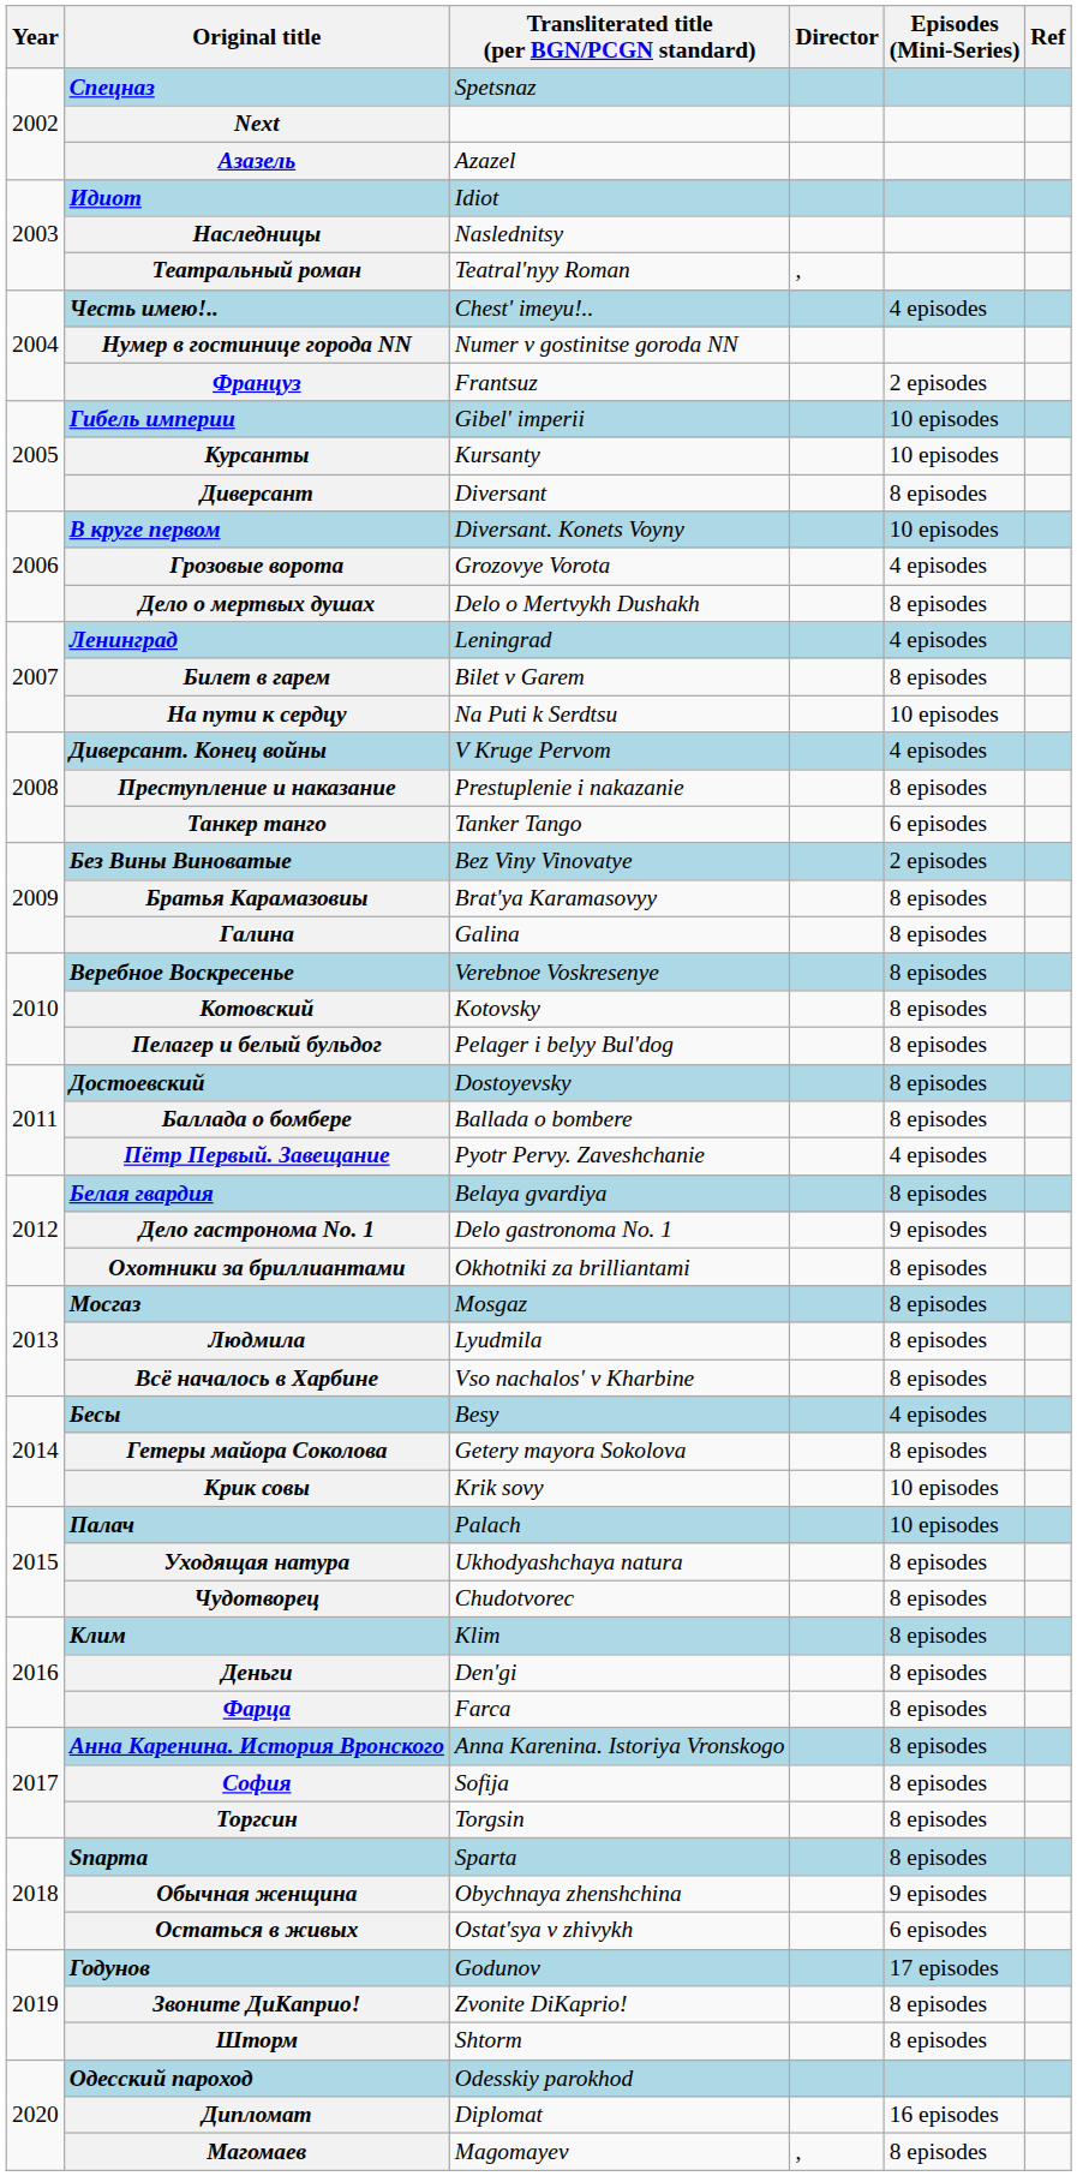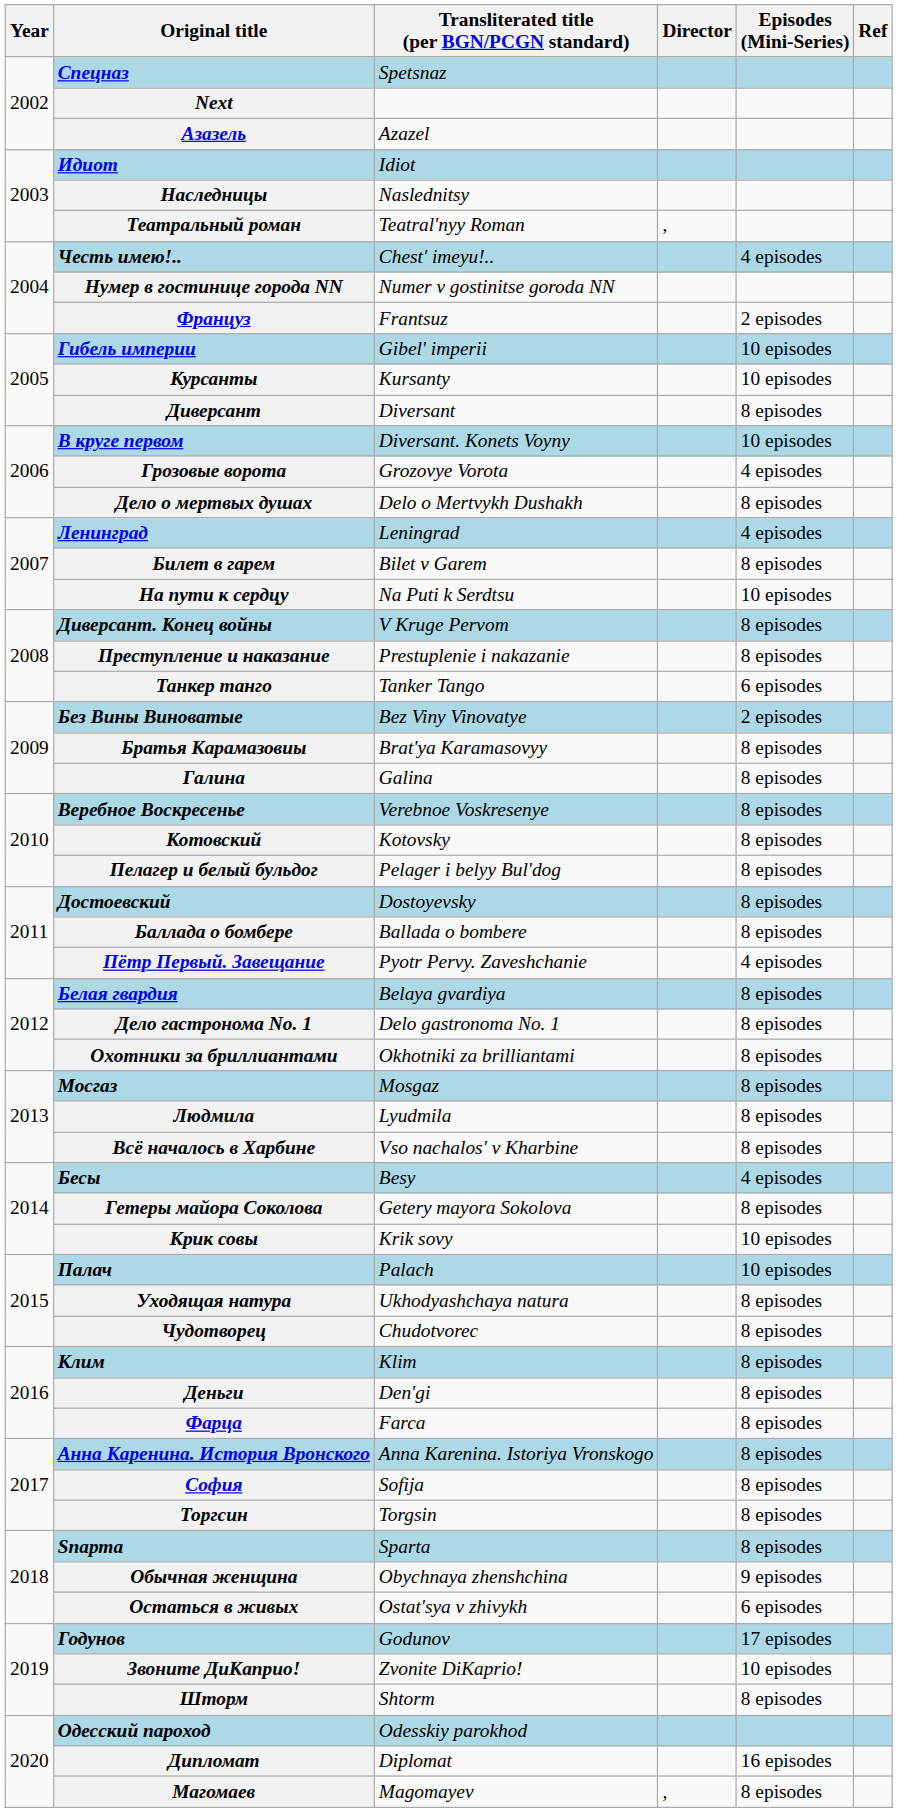 <table class="wikitable plainrowheaders sortable" style="margin:1em auto;">
 <tr>
 <th scope=col>Year</th>
 <th scope=col>Original title</th>
 <th scope=col>Transliterated title<br>(per <a href='#'>BGN/PCGN</a> standard)</th>
 <th scope=col>Director</th>
 <th scope=col>Episodes<br>(Mini-Series)</th>
 <th scope=col class="unsortable">Ref</th>
 </tr>
 <tr>
 <td rowspan="3">2002</td>
 <td style="background-color:lightblue"><em><a href='#'><strong>Спецназ</strong></a></em></td>
 <td style="background-color:lightblue"><em>Spetsnaz</em></td>
 <td style="background-color:lightblue"></td>
 <td style="background-color:lightblue"></td>
 <td style="background-color:lightblue"></td>
 </tr>
 <tr>
 <th scope=row><em>Next</em></th>
 <td></td>
 <td></td>
 <td></td>
 <td></td>
 </tr>
 <tr>
 <th scope=row><em><a href='#'>Азазель</a></em></th>
 <td><em>Azazel</em></td>
 <td></td>
 <td></td>
 <td></td>
 </tr>
 <tr>
 <td rowspan="3">2003</td>
 <td style="background-color:lightblue"><em><a href='#'><strong>Идиот</strong></a></em></td>
 <td style="background-color:lightblue"><em>Idiot</em></td>
 <td style="background-color:lightblue"></td>
 <td style="background-color:lightblue"></td>
 <td style="background-color:lightblue"></td>
 </tr>
 <tr>
 <th scope=row><em>Наследницы</em></th>
 <td><em>Naslednitsy</em></td>
 <td></td>
 <td></td>
 <td></td>
 </tr>
 <tr>
 <th scope=row><em>Театральный роман</em></th>
 <td><em>Teatral'nyy Roman</em></td>
 <td>, </td>
 <td></td>
 <td></td>
 </tr>
 <tr>
 <td rowspan="3">2004</td>
 <td style="background-color:lightblue"><strong><em>Честь имею!..</em></strong></td>
 <td style="background-color:lightblue"><em>Chest' imeyu!..</em></td>
 <td style="background-color:lightblue"></td>
 <td style="background-color:lightblue">4 episodes</td>
 <td style="background-color:lightblue"></td>
 </tr>
 <tr>
 <th scope=row><em>Нумер в гостинице города NN</em></th>
 <td><em>Numer v gostinitse goroda NN</em></td>
 <td></td>
 <td></td>
 <td></td>
 </tr>
 <tr>
 <th scope=row><em><a href='#'>Француз</a></em></th>
 <td><em>Frantsuz</em></td>
 <td></td>
 <td>2 episodes</td>
 <td></td>
 </tr>
 <tr>
 <td rowspan="3">2005</td>
 <td style="background-color:lightblue"><em><a href='#'><strong>Гибель империи</strong></a></em></td>
 <td style="background-color:lightblue"><em>Gibel' imperii</em></td>
 <td style="background-color:lightblue"></td>
 <td style="background-color:lightblue">10 episodes</td>
 <td style="background-color:lightblue"></td>
 </tr>
 <tr>
 <th scope=row><em>Курсанты</em></th>
 <td><em>Kursanty</em></td>
 <td></td>
 <td>10 episodes</td>
 <td></td>
 </tr>
 <tr>
 <th scope=row><em>Диверсант</em></th>
 <td><em>Diversant</em></td>
 <td></td>
 <td>8 episodes</td>
 <td></td>
 </tr>
 <tr>
 <td rowspan="3">2006</td>
 <td style="background-color:lightblue"><em><a href='#'><strong>В круге первом</strong></a></em></td>
 <td style="background-color:lightblue"><em>Diversant. Konets Voyny</em></td>
 <td style="background-color:lightblue"></td>
 <td style="background-color:lightblue">10 episodes</td>
 <td style="background-color:lightblue"></td>
 </tr>
 <tr>
 <th scope=row><em>Грозовые ворота</em></th>
 <td><em>Grozovye Vorota</em></td>
 <td></td>
 <td>4 episodes</td>
 <td></td>
 </tr>
 <tr>
 <th scope=row><em>Дело о мертвых душах</em></th>
 <td><em>Delo o Mertvykh Dushakh</em></td>
 <td></td>
 <td>8 episodes</td>
 <td></td>
 </tr>
 <tr>
 <td rowspan="3">2007</td>
 <td style="background-color:lightblue"><em><a href='#'><strong>Ленинград</strong></a></em></td>
 <td style="background-color:lightblue"><em>Leningrad</em></td>
 <td style="background-color:lightblue"></td>
 <td style="background-color:lightblue">4 episodes</td>
 <td style="background-color:lightblue"></td>
 </tr>
 <tr>
 <th scope=row><em>Билет в гарем</em></th>
 <td><em>Bilet v Garem</em></td>
 <td></td>
 <td>8 episodes</td>
 <td></td>
 </tr>
 <tr>
 <th scope=row><em>На пути к сердцу</em></th>
 <td><em>Na Puti k Serdtsu</em></td>
 <td></td>
 <td>10 episodes</td>
 <td></td>
 </tr>
 <tr>
 <td rowspan="3">2008</td>
 <td style="background-color:lightblue"><strong><em>Диверсант. Конец войны</em></strong></td>
 <td style="background-color:lightblue"><em>V Kruge Pervom</em></td>
 <td style="background-color:lightblue"></td>
-<td style="background-color:lightblue">4 episodes</td>
+<td style="background-color:lightblue">8 episodes</td>
 <td style="background-color:lightblue"></td>
 </tr>
 <tr>
 <th scope=row><em>Преступление и наказание</em></th>
 <td><em>Prestuplenie i nakazanie</em></td>
 <td></td>
 <td>8 episodes</td>
 <td></td>
 </tr>
 <tr>
 <th scope=row><em>Танкер танго</em></th>
 <td><em>Tanker Tango</em></td>
 <td></td>
 <td>6 episodes</td>
 <td></td>
 </tr>
 <tr>
 <td rowspan="3">2009</td>
 <td style="background-color:lightblue"><strong><em>Без Вины Виноватые</em></strong></td>
 <td style="background-color:lightblue"><em>Bez Viny Vinovatye</em></td>
 <td style="background-color:lightblue"></td>
 <td style="background-color:lightblue">2 episodes</td>
 <td style="background-color:lightblue"></td>
 </tr>
 <tr>
 <th scope=row><em>Братья Карамазовиы</em></th>
 <td><em>Brat'ya Karamasovyy</em></td>
 <td></td>
 <td>8 episodes</td>
 <td></td>
 </tr>
 <tr>
 <th scope=row><em>Галина</em></th>
 <td><em>Galina</em></td>
 <td></td>
 <td>8 episodes</td>
 <td></td>
 </tr>
 <tr>
 <td rowspan="3">2010</td>
 <td style="background-color:lightblue"><strong><em>Веребное Воскресенье</em></strong></td>
 <td style="background-color:lightblue"><em>Verebnoe Voskresenye</em></td>
 <td style="background-color:lightblue"></td>
 <td style="background-color:lightblue">8 episodes</td>
 <td style="background-color:lightblue"></td>
 </tr>
 <tr>
 <th scope=row><em>Котовский</em></th>
 <td><em>Kotovsky</em></td>
 <td></td>
 <td>8 episodes</td>
 <td></td>
 </tr>
 <tr>
 <th scope=row><em>Пелагер и белый бульдог</em></th>
 <td><em>Pelager i belyy Bul'dog</em></td>
 <td></td>
 <td>8 episodes</td>
 <td></td>
 </tr>
 <tr>
 <td rowspan="3">2011</td>
 <td style="background-color:lightblue"><strong><em>Достоевский</em></strong></td>
 <td style="background-color:lightblue"><em>Dostoyevsky</em></td>
 <td style="background-color:lightblue"></td>
 <td style="background-color:lightblue">8 episodes</td>
 <td style="background-color:lightblue"></td>
 </tr>
 <tr>
 <th scope=row><em>Баллада о бомбере</em></th>
 <td><em>Ballada o bombere</em></td>
 <td></td>
 <td>8 episodes</td>
 <td></td>
 </tr>
 <tr>
 <th scope=row><em><a href='#'>Пётр Первый. Завещание</a></em></th>
 <td><em>Pyotr Pervy. Zaveshchanie</em></td>
 <td></td>
 <td>4 episodes</td>
 <td></td>
 </tr>
 <tr>
 <td rowspan="3">2012</td>
 <td style="background-color:lightblue"><em><a href='#'><strong>Белая гвардия</strong></a></em></td>
 <td style="background-color:lightblue"><em>Belaya gvardiya</em></td>
 <td style="background-color:lightblue"></td>
 <td style="background-color:lightblue">8 episodes</td>
 <td style="background-color:lightblue"></td>
 </tr>
 <tr>
 <th scope=row><em>Дело гастронома No. 1</em></th>
 <td><em>Delo gastronoma No. 1</em></td>
 <td></td>
-<td>9 episodes</td>
+<td>8 episodes</td>
 <td></td>
 </tr>
 <tr>
 <th scope=row><em>Охотники за бриллиантами</em></th>
 <td><em>Okhotniki za brilliantami</em></td>
 <td></td>
 <td>8 episodes</td>
 <td></td>
 </tr>
 <tr>
 <td rowspan="3">2013</td>
 <td style="background-color:lightblue"><strong><em>Мосгаз</em></strong></td>
 <td style="background-color:lightblue"><em>Mosgaz</em></td>
 <td style="background-color:lightblue"></td>
 <td style="background-color:lightblue">8 episodes</td>
 <td style="background-color:lightblue"></td>
 </tr>
 <tr>
 <th scope=row><em>Людмила</em></th>
 <td><em>Lyudmila</em></td>
 <td></td>
 <td>8 episodes</td>
 <td></td>
 </tr>
 <tr>
 <th scope=row><em>Всё началось в Харбине</em></th>
 <td><em>Vso nachalos' v Kharbine</em></td>
 <td></td>
 <td>8 episodes</td>
 <td></td>
 </tr>
 <tr>
 <td rowspan="3">2014</td>
 <td style="background-color:lightblue"><strong><em>Бесы</em></strong></td>
 <td style="background-color:lightblue"><em>Besy</em></td>
 <td style="background-color:lightblue"></td>
 <td style="background-color:lightblue">4 episodes</td>
 <td style="background-color:lightblue"></td>
 </tr>
 <tr>
 <th scope=row><em>Гетеры майора Соколова</em></th>
 <td><em>Getery mayora Sokolova</em></td>
 <td></td>
 <td>8 episodes</td>
 <td></td>
 </tr>
 <tr>
 <th scope=row><em>Крик совы</em></th>
 <td><em>Krik sovy</em></td>
 <td></td>
 <td>10 episodes</td>
 <td></td>
 </tr>
 <tr>
 <td rowspan="3">2015</td>
 <td style="background-color:lightblue"><strong><em>Палач</em></strong></td>
 <td style="background-color:lightblue"><em>Palach</em></td>
 <td style="background-color:lightblue"></td>
 <td style="background-color:lightblue">10 episodes</td>
 <td style="background-color:lightblue"></td>
 </tr>
 <tr>
 <th scope=row><em>Уходящая натура</em></th>
 <td><em>Ukhodyashchaya natura</em></td>
 <td></td>
 <td>8 episodes</td>
 <td></td>
 </tr>
 <tr>
 <th scope=row><em>Чудотворец</em></th>
 <td><em>Chudotvorec</em></td>
 <td></td>
 <td>8 episodes</td>
 <td></td>
 </tr>
 <tr>
 <td rowspan="3">2016</td>
 <td style="background-color:lightblue"><strong><em>Клим</em></strong></td>
 <td style="background-color:lightblue"><em>Klim</em></td>
 <td style="background-color:lightblue"></td>
 <td style="background-color:lightblue">8 episodes</td>
 <td style="background-color:lightblue"></td>
 </tr>
 <tr>
 <th scope=row><em>Деньги</em></th>
 <td><em>Den'gi</em></td>
 <td></td>
 <td>8 episodes</td>
 <td></td>
 </tr>
 <tr>
 <th scope=row><em><a href='#'>Фарца</a></em></th>
 <td><em>Farca</em></td>
 <td></td>
 <td>8 episodes</td>
 <td></td>
 </tr>
 <tr>
 <td rowspan="3">2017</td>
 <td style="background-color:lightblue"><em><a href='#'><strong>Анна Каренина. История Вронского</strong></a></em></td>
 <td style="background-color:lightblue"><em>Anna Karenina. Istoriya Vronskogo</em></td>
 <td style="background-color:lightblue"></td>
 <td style="background-color:lightblue">8 episodes</td>
 <td style="background-color:lightblue"></td>
 </tr>
 <tr>
 <th scope=row><em><a href='#'>София</a></em></th>
 <td><em>Sofija</em></td>
 <td></td>
 <td>8 episodes</td>
 <td></td>
 </tr>
 <tr>
 <th scope=row><em>Торгсин</em></th>
 <td><em>Torgsin</em></td>
 <td></td>
 <td>8 episodes</td>
 <td></td>
 </tr>
 <tr>
 <td rowspan="3">2018</td>
 <td style="background-color:lightblue"><strong><em>Sпарта</em></strong></td>
 <td style="background-color:lightblue"><em>Sparta</em></td>
 <td style="background-color:lightblue"></td>
 <td style="background-color:lightblue">8 episodes</td>
 <td style="background-color:lightblue"></td>
 </tr>
 <tr>
 <th scope=row><em>Обычная женщина</em></th>
 <td><em>Obychnaya zhenshchina</em></td>
 <td></td>
 <td>9 episodes</td>
 <td></td>
 </tr>
 <tr>
 <th scope=row><em>Остаться в живых</em></th>
 <td><em>Ostat'sya v zhivykh</em></td>
 <td></td>
 <td>6 episodes</td>
 <td></td>
 </tr>
 <tr>
 <td rowspan="3">2019</td>
 <td style="background-color:lightblue"><strong><em>Годунов</em></strong></td>
 <td style="background-color:lightblue"><em>Godunov</em></td>
 <td style="background-color:lightblue"></td>
 <td style="background-color:lightblue">17 episodes</td>
 <td style="background-color:lightblue"></td>
 </tr>
 <tr>
 <th scope=row><em>Звоните ДиКаприо!</em></th>
 <td><em>Zvonite DiKaprio!</em></td>
 <td></td>
-<td>8 episodes</td>
+<td>10 episodes</td>
 <td></td>
 </tr>
 <tr>
 <th scope=row><em>Шторм</em></th>
 <td><em>Shtorm</em></td>
 <td></td>
 <td>8 episodes</td>
 <td></td>
 </tr>
 <tr>
 <td rowspan="3">2020</td>
 <td style="background-color:lightblue"><strong><em>Одесский пароход</em></strong></td>
 <td style="background-color:lightblue"><em>Odesskiy parokhod</em></td>
 <td style="background-color:lightblue"></td>
 <td style="background-color:lightblue"></td>
 <td style="background-color:lightblue"></td>
 </tr>
 <tr>
 <th scope=row><em>Дипломат</em></th>
 <td><em>Diplomat</em></td>
 <td></td>
 <td>16 episodes</td>
 <td></td>
 </tr>
 <tr>
 <th scope=row><em>Магомаев</em></th>
 <td><em>Magomayev</em></td>
 <td>, </td>
 <td>8 episodes</td>
 <td></td>
 </tr>
 <tr>
 </tr>
 </table>
